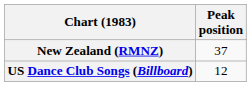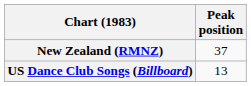 <table class="wikitable plainrowheaders">
 <tr>
 <th scope="col">Chart (1983)</th>
 <th scope="col">Peak<br>position</th>
 </tr>
 <tr>
 <th scope="row">New Zealand (<a href='#'>RMNZ</a>)</th>
 <td align="center">37</td>
 </tr>
 <tr>
 <th scope="row">US <a href='#'>Dance Club Songs</a> (<em><a href='#'>Billboard</a></em>)</th>
-<td align="center">12</td>
+<td align="center">13</td>
 </tr>
 </table>
